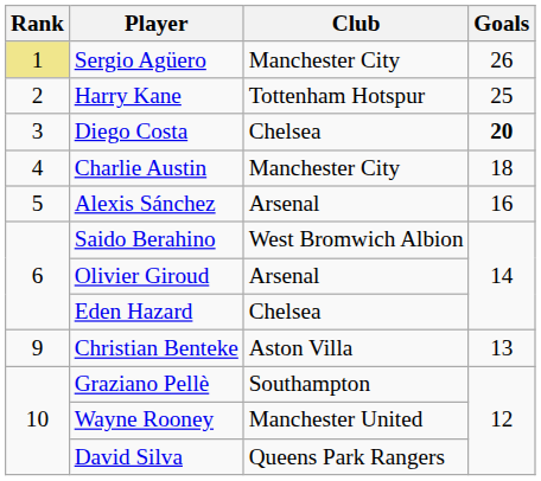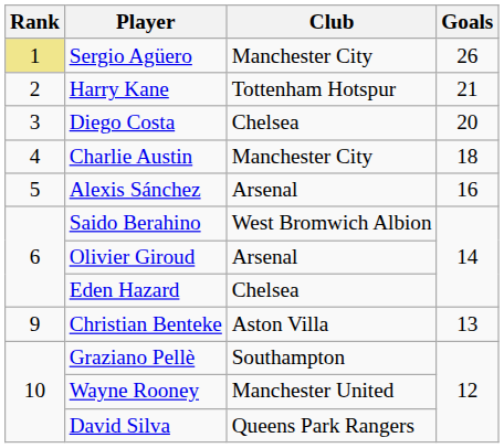 <table class="wikitable" style="text-align:center">
 <tr>
 <th>Rank</th>
 <th>Player</th>
 <th>Club</th>
 <th>Goals</th>
 </tr>
 <tr>
 <td style="background: khaki;">1</td>
 <td align="left"> <a href='#'>Sergio Agüero</a></td>
 <td align="left">Manchester City</td>
 <td>26</td>
 </tr>
 <tr>
 <td>2</td>
 <td align="left"> <a href='#'>Harry Kane</a></td>
 <td align="left">Tottenham Hotspur</td>
-<td>25</td>
+<td>21</td>
 </tr>
 <tr>
 <td>3</td>
 <td align="left"> <a href='#'>Diego Costa</a></td>
 <td align="left">Chelsea</td>
-<td><strong>20</strong></td>
+<td>20</td>
 </tr>
 <tr>
 <td>4</td>
 <td align="left"> <a href='#'>Charlie Austin</a></td>
 <td align="left">Manchester City</td>
 <td>18</td>
 </tr>
 <tr>
 <td>5</td>
 <td align="left"> <a href='#'>Alexis Sánchez</a></td>
 <td align="left">Arsenal</td>
 <td>16</td>
 </tr>
 <tr>
 <td rowspan="3">6</td>
 <td align="left"> <a href='#'>Saido Berahino</a></td>
 <td align="left">West Bromwich Albion</td>
 <td rowspan="3">14</td>
 </tr>
 <tr>
 <td align="left"> <a href='#'>Olivier Giroud</a></td>
 <td align="left">Arsenal</td>
 </tr>
 <tr>
 <td align="left"> <a href='#'>Eden Hazard</a></td>
 <td align="left">Chelsea</td>
 </tr>
 <tr>
 <td>9</td>
 <td align="left"> <a href='#'>Christian Benteke</a></td>
 <td align="left">Aston Villa</td>
 <td>13</td>
 </tr>
 <tr>
 <td rowspan="3">10</td>
 <td align="left"> <a href='#'>Graziano Pellè</a></td>
 <td align="left">Southampton</td>
 <td rowspan="3">12</td>
 </tr>
 <tr>
 <td align="left"> <a href='#'>Wayne Rooney</a></td>
 <td align="left">Manchester United</td>
 </tr>
 <tr>
 <td align="left"> <a href='#'>David Silva</a></td>
 <td align="left">Queens Park Rangers</td>
 </tr>
 </table>
